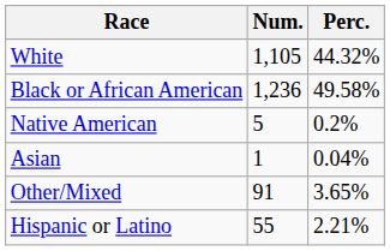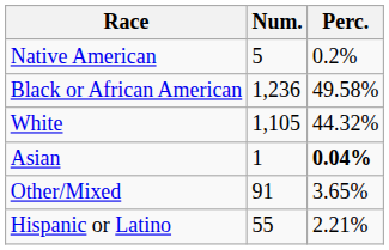 <table class="wikitable">
 <tr>
 <th>Race</th>
 <th>Num.</th>
 <th>Perc.</th>
 </tr>
 <tr>
-<td><a href='#'>White</a></td>
-<td>1,105</td>
-<td>44.32%</td>
+<td><a href='#'>Native American</a></td>
+<td>5</td>
+<td>0.2%</td>
 </tr>
 <tr>
 <td><a href='#'>Black or African American</a></td>
 <td>1,236</td>
 <td>49.58%</td>
 </tr>
 <tr>
-<td><a href='#'>Native American</a></td>
-<td>5</td>
-<td>0.2%</td>
+<td><a href='#'>White</a></td>
+<td>1,105</td>
+<td>44.32%</td>
 </tr>
 <tr>
 <td><a href='#'>Asian</a></td>
 <td>1</td>
-<td>0.04%</td>
+<td><strong>0.04%</strong></td>
 </tr>
 <tr>
 <td><a href='#'>Other/Mixed</a></td>
 <td>91</td>
 <td>3.65%</td>
 </tr>
 <tr>
 <td><a href='#'>Hispanic</a> or <a href='#'>Latino</a></td>
 <td>55</td>
 <td>2.21%</td>
 </tr>
 </table>
